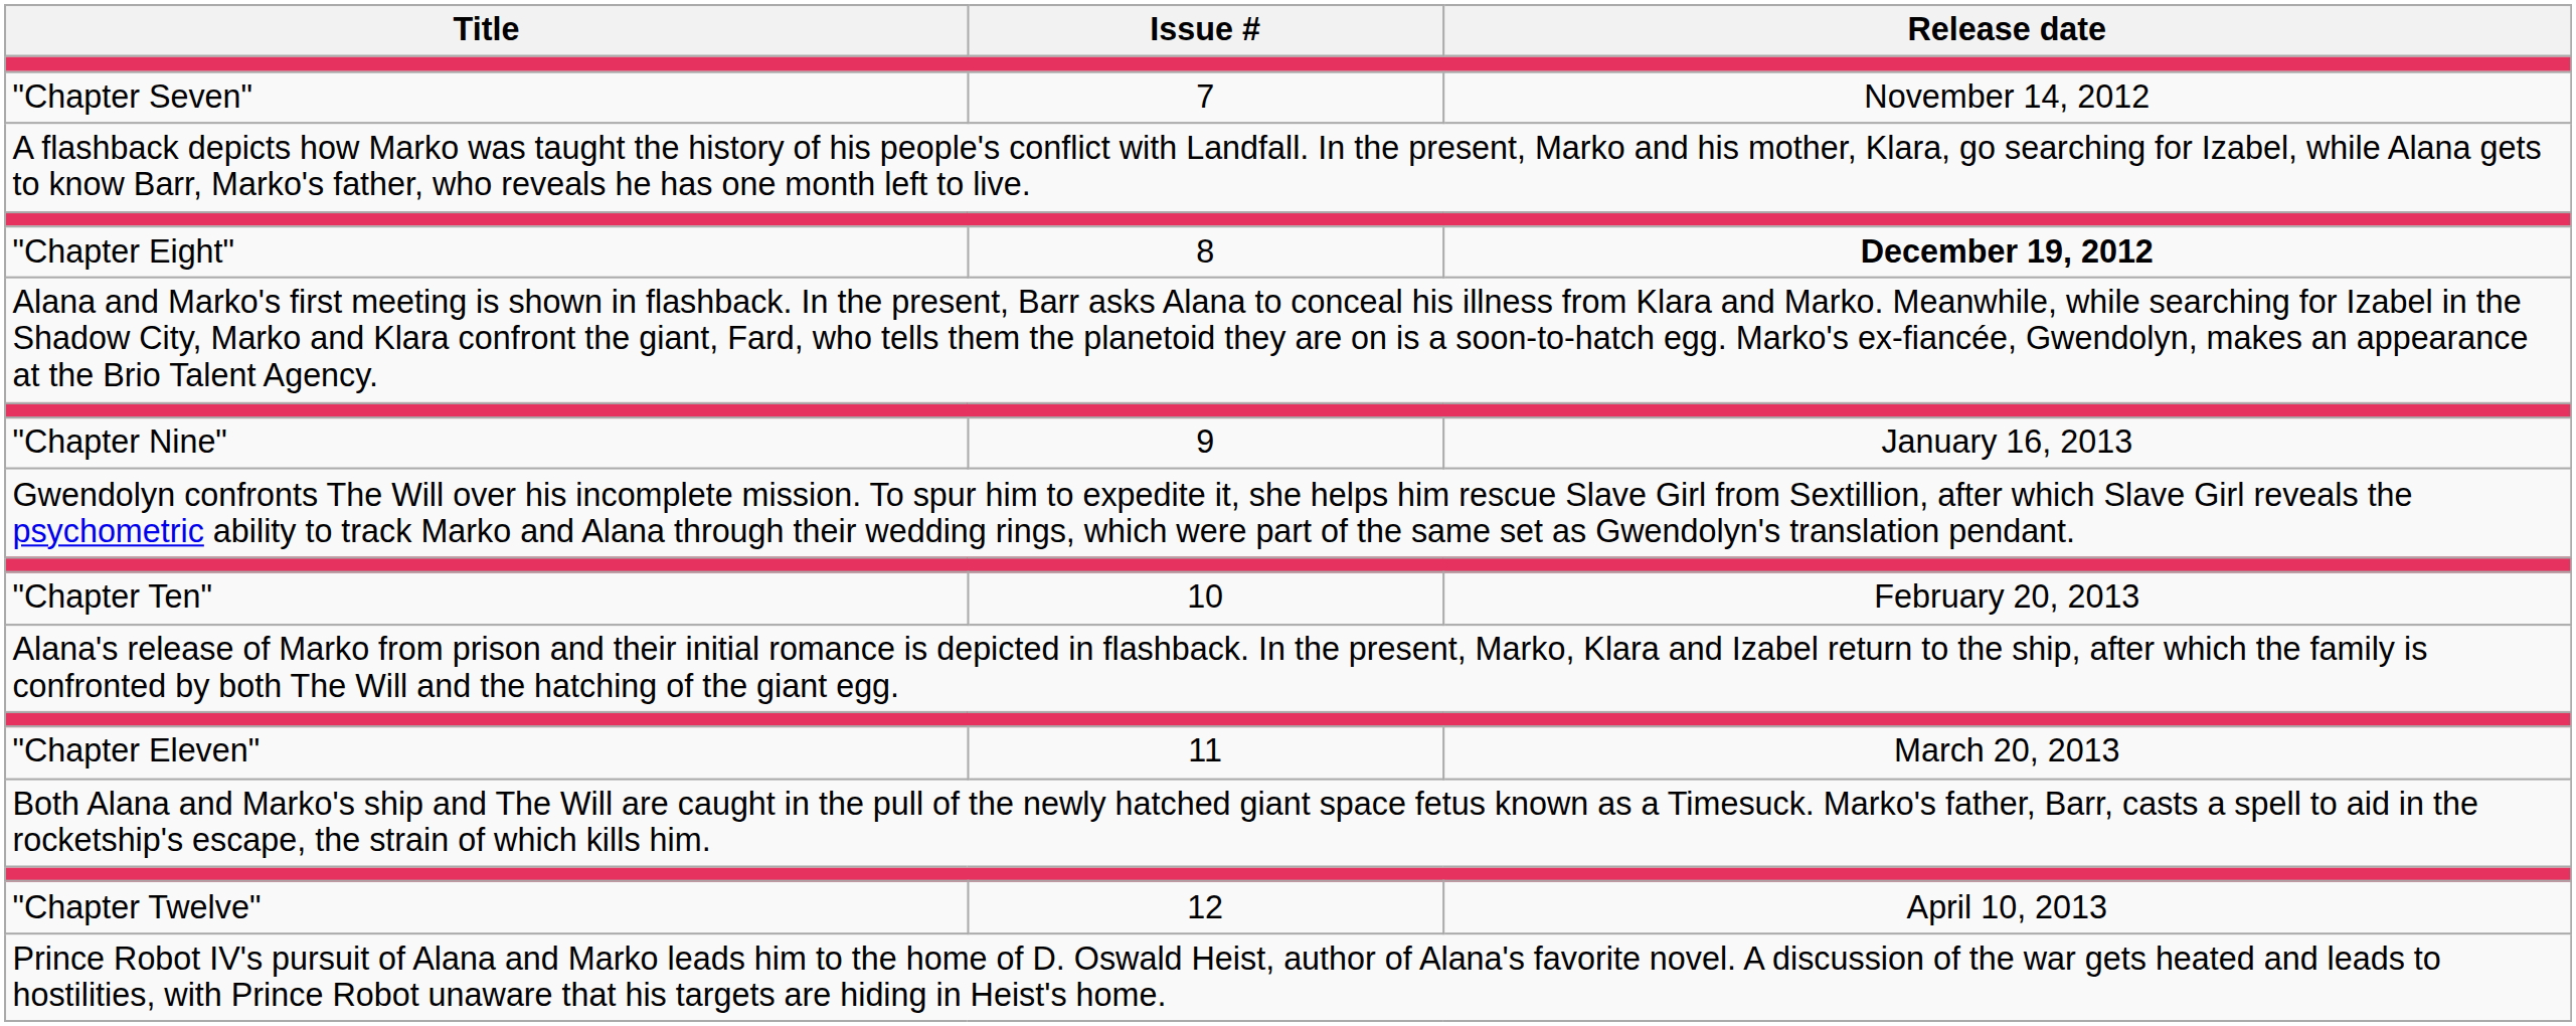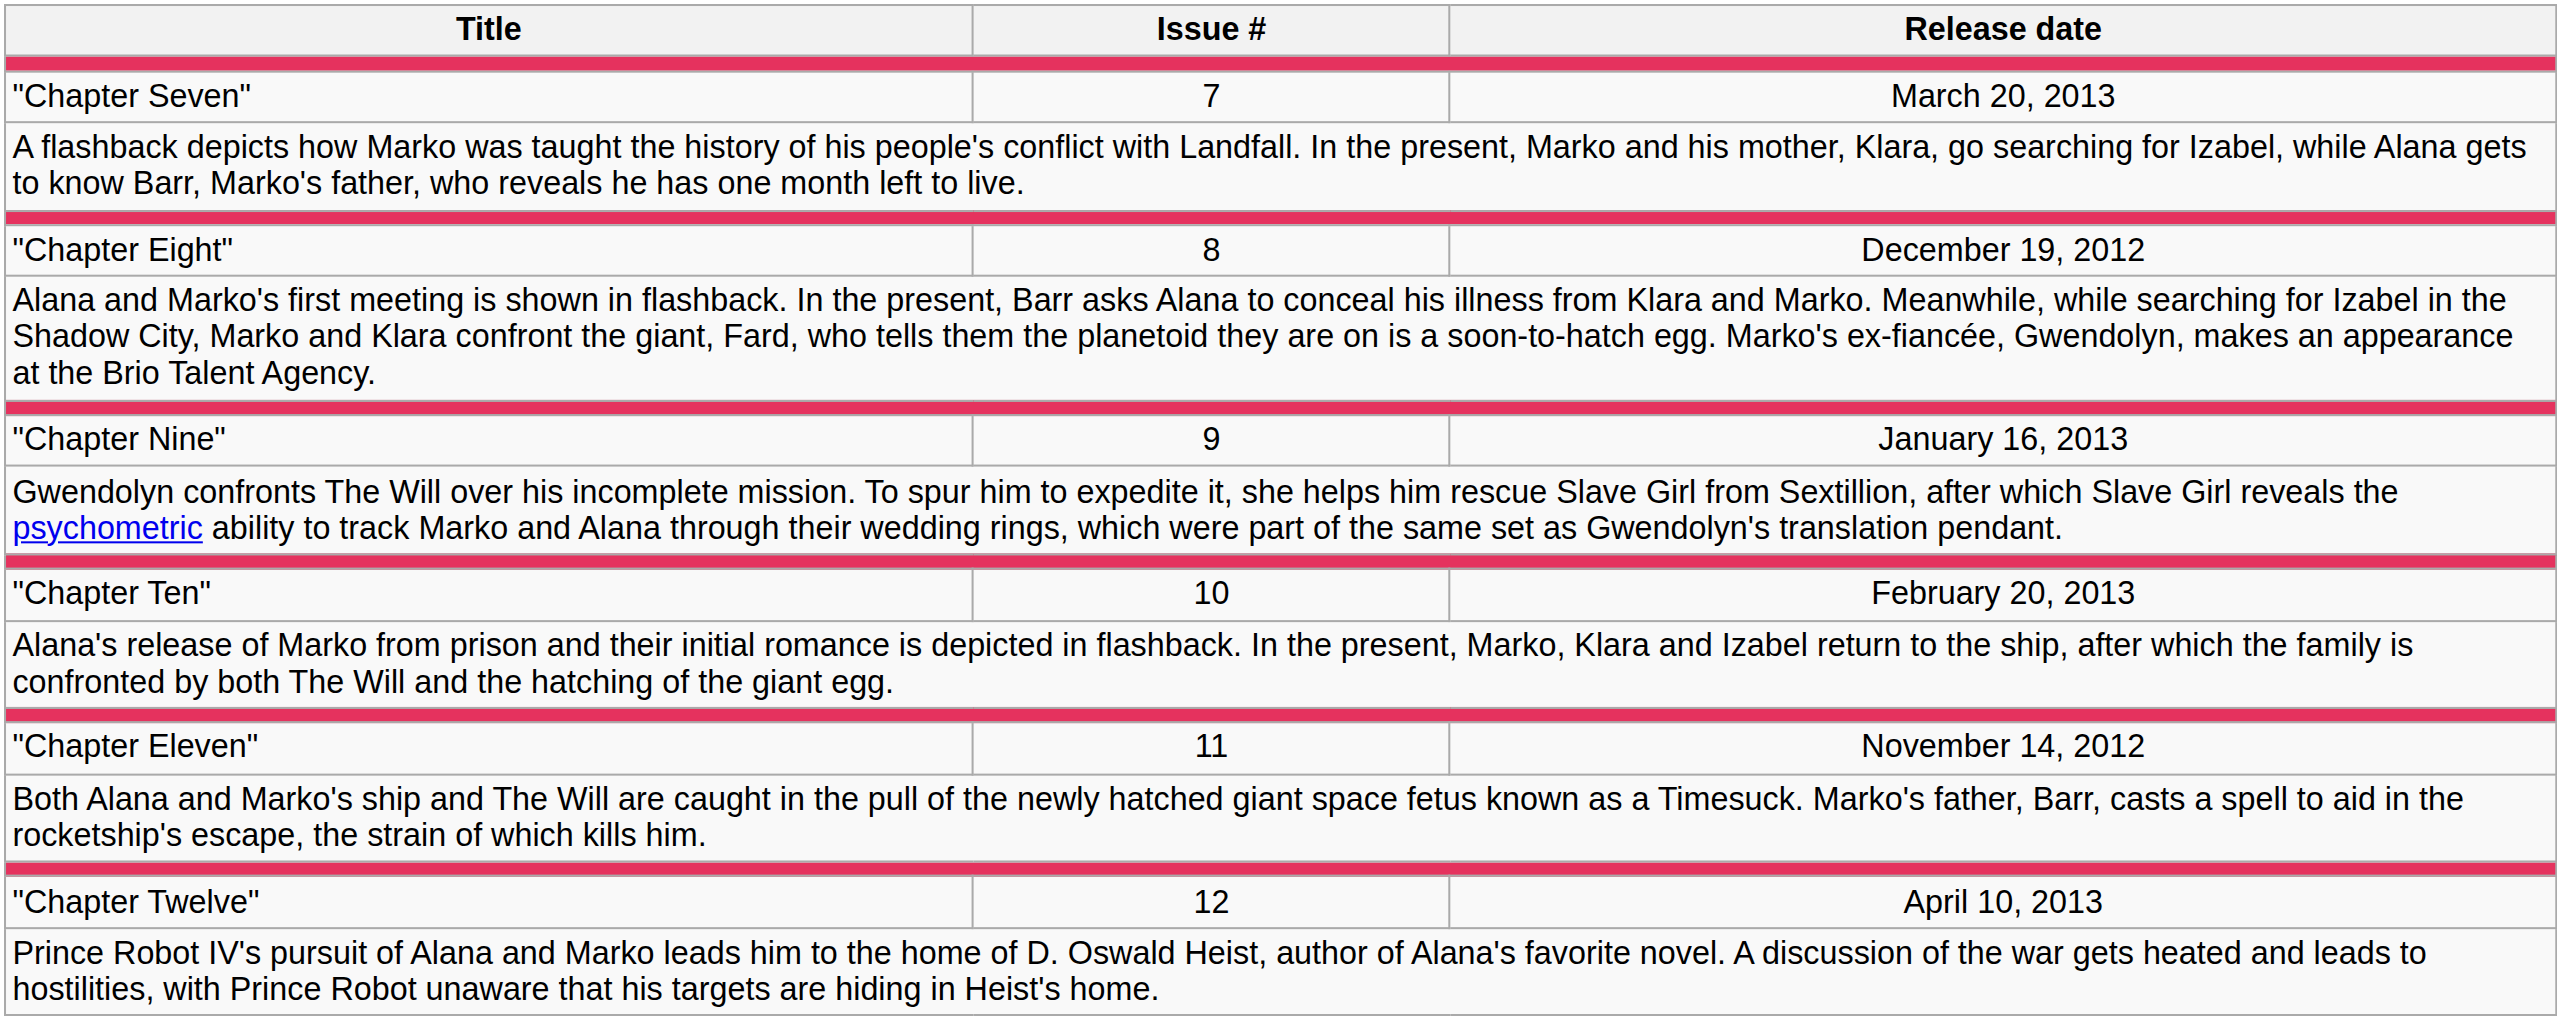 <table class="wikitable" style="width:100%;">
 <tr>
 <th>Title</th>
 <th>Issue #</th>
 <th>Release date</th>
 </tr>
 <tr>
 <td colspan="6" style="background:#E5325E;"></td>
 </tr>
 <tr>
 <td>"Chapter Seven"</td>
 <td style="text-align:center;">7</td>
-<td style="text-align:center;">November 14, 2012</td>
+<td style="text-align:center;">March 20, 2013</td>
 </tr>
 <tr>
 <td colspan="6">A flashback depicts how Marko was taught the history of his people's conflict with Landfall. In the present, Marko and his mother, Klara, go searching for Izabel, while Alana gets to know Barr, Marko's father, who reveals he has one month left to live.</td>
 </tr>
 <tr>
 <td colspan="6" style="background:#E5325E;"></td>
 </tr>
 <tr>
 <td>"Chapter Eight"</td>
 <td style="text-align:center;">8</td>
-<td style="text-align:center;"><strong>December 19, 2012</strong></td>
+<td style="text-align:center;">December 19, 2012</td>
 </tr>
 <tr>
 <td colspan="6">Alana and Marko's first meeting is shown in flashback. In the present, Barr asks Alana to conceal his illness from Klara and Marko. Meanwhile, while searching for Izabel in the Shadow City, Marko and Klara confront the giant, Fard, who tells them the planetoid they are on is a soon-to-hatch egg. Marko's ex-fiancée, Gwendolyn, makes an appearance at the Brio Talent Agency.</td>
 </tr>
 <tr>
 <td colspan="6" style="background:#E5325E;"></td>
 </tr>
 <tr>
 <td>"Chapter Nine"</td>
 <td style="text-align:center;">9</td>
 <td style="text-align:center;">January 16, 2013</td>
 </tr>
 <tr>
 <td colspan="6">Gwendolyn confronts The Will over his incomplete mission. To spur him to expedite it, she helps him rescue Slave Girl from Sextillion, after which Slave Girl reveals the <a href='#'>psychometric</a> ability to track Marko and Alana through their wedding rings, which were part of the same set as Gwendolyn's translation pendant.</td>
 </tr>
 <tr>
 <td colspan="6" style="background:#E5325E;"></td>
 </tr>
 <tr>
 <td>"Chapter Ten"</td>
 <td style="text-align:center;">10</td>
 <td style="text-align:center;">February 20, 2013</td>
 </tr>
 <tr>
 <td colspan="6">Alana's release of Marko from prison and their initial romance is depicted in flashback. In the present, Marko, Klara and Izabel return to the ship, after which the family is confronted by both The Will and the hatching of the giant egg.</td>
 </tr>
 <tr>
 <td colspan="6" style="background:#E5325E;"></td>
 </tr>
 <tr>
 <td>"Chapter Eleven"</td>
 <td style="text-align:center;">11</td>
-<td style="text-align:center;">March 20, 2013</td>
+<td style="text-align:center;">November 14, 2012</td>
 </tr>
 <tr>
 <td colspan="6">Both Alana and Marko's ship and The Will are caught in the pull of the newly hatched giant space fetus known as a Timesuck. Marko's father, Barr, casts a spell to aid in the rocketship's escape, the strain of which kills him.</td>
 </tr>
 <tr>
 <td colspan="6" style="background:#E5325E;"></td>
 </tr>
 <tr>
 <td>"Chapter Twelve"</td>
 <td style="text-align:center;">12</td>
 <td style="text-align:center;">April 10, 2013</td>
 </tr>
 <tr>
 <td colspan="6">Prince Robot IV's pursuit of Alana and Marko leads him to the home of D. Oswald Heist, author of Alana's favorite novel. A discussion of the war gets heated and leads to hostilities, with Prince Robot unaware that his targets are hiding in Heist's home.</td>
 </tr>
 </table>
